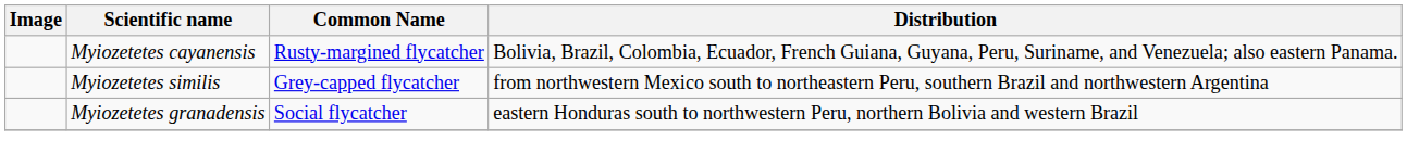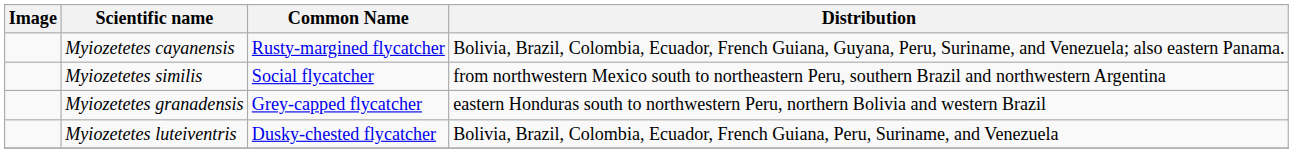 <table class="wikitable">
 <tr>
 <th>Image</th>
 <th>Scientific name</th>
 <th>Common Name</th>
 <th>Distribution</th>
 </tr>
 <tr>
 <td></td>
 <td><em>Myiozetetes cayanensis</em></td>
 <td><a href='#'>Rusty-margined flycatcher</a></td>
 <td>Bolivia, Brazil, Colombia, Ecuador, French Guiana, Guyana, Peru, Suriname, and Venezuela; also eastern Panama.</td>
 </tr>
 <tr>
 <td></td>
 <td><em>Myiozetetes similis</em></td>
-<td><a href='#'>Grey-capped flycatcher</a></td>
+<td><a href='#'>Social flycatcher</a></td>
 <td>from northwestern Mexico south to northeastern Peru, southern Brazil and northwestern Argentina</td>
 </tr>
 <tr>
 <td></td>
 <td><em>Myiozetetes granadensis</em></td>
-<td><a href='#'>Social flycatcher</a></td>
+<td><a href='#'>Grey-capped flycatcher</a></td>
 <td>eastern Honduras south to northwestern Peru, northern Bolivia and western Brazil</td>
+</tr>
+<tr>
+<td></td>
+<td><em>Myiozetetes luteiventris</em></td>
+<td><a href='#'>Dusky-chested flycatcher</a></td>
+<td>Bolivia, Brazil, Colombia, Ecuador, French Guiana, Peru, Suriname, and Venezuela</td>
 </tr>
 <tr>
 </tr>
 </table>
